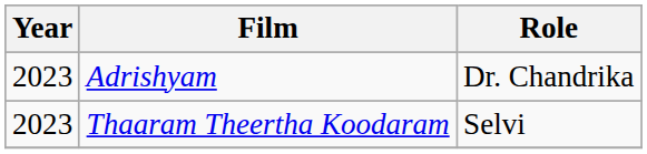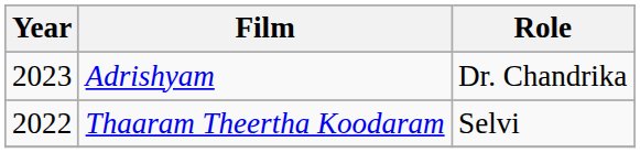 <table class="wikitable sortable">
 <tr style="background:#ccc; text-align:center;">
 <th scope="col">Year</th>
 <th scope="col">Film</th>
 <th scope="col">Role</th>
 </tr>
 <tr>
 <td>2023</td>
 <td><em><a href='#'>Adrishyam</a></em></td>
 <td>Dr. Chandrika</td>
 </tr>
 <tr>
-<td>2023</td>
+<td>2022</td>
 <td><em><a href='#'>Thaaram Theertha Koodaram</a></em></td>
 <td>Selvi</td>
 </tr>
 <tr>
 </tr>
 </table>
